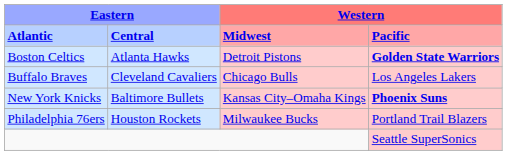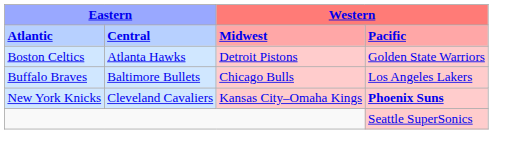 <table class="wikitable">
 <tr>
 <th colspan="2" style="background-color: #99A8FF;"><a href='#'>Eastern</a></th>
 <th colspan="2" style="background-color: #FF7B77;"><a href='#'>Western</a></th>
 </tr>
 <tr>
 <td style="background-color: #B7D0FF;"><strong><a href='#'>Atlantic</a></strong></td>
 <td style="background-color: #B7D0FF;"><strong><a href='#'>Central</a></strong></td>
 <td style="background-color: #FFA7A7;"><strong><a href='#'>Midwest</a></strong></td>
 <td style="background-color: #FFA7A7;"><strong><a href='#'>Pacific</a></strong></td>
 </tr>
 <tr>
 <td style="background-color: #D0E7FF;"><a href='#'>Boston Celtics</a></td>
 <td style="background-color: #D0E7FF;"><a href='#'>Atlanta Hawks</a></td>
 <td style="background-color: #FFCCCC;"><a href='#'>Detroit Pistons</a></td>
-<td style="background-color: #FFCCCC;"><strong><a href='#'>Golden State Warriors</a></strong></td>
+<td style="background-color: #FFCCCC;"><a href='#'>Golden State Warriors</a></td>
 </tr>
 <tr>
 <td style="background-color: #D0E7FF;"><a href='#'>Buffalo Braves</a></td>
-<td style="background-color: #D0E7FF;"><a href='#'>Cleveland Cavaliers</a></td>
+<td style="background-color: #D0E7FF;"><a href='#'>Baltimore Bullets</a></td>
 <td style="background-color: #FFCCCC;"><a href='#'>Chicago Bulls</a></td>
 <td style="background-color: #FFCCCC;"><a href='#'>Los Angeles Lakers</a></td>
 </tr>
 <tr>
 <td style="background-color: #D0E7FF;"><a href='#'>New York Knicks</a></td>
-<td style="background-color: #D0E7FF;"><a href='#'>Baltimore Bullets</a></td>
+<td style="background-color: #D0E7FF;"><a href='#'>Cleveland Cavaliers</a></td>
 <td style="background-color: #FFCCCC;"><a href='#'>Kansas City–Omaha Kings</a></td>
 <td style="background-color: #FFCCCC;"><strong><a href='#'>Phoenix Suns</a></strong></td>
-</tr>
-<tr>
-<td style="background-color: #D0E7FF;"><a href='#'>Philadelphia 76ers</a></td>
-<td style="background-color: #D0E7FF;"><a href='#'>Houston Rockets</a></td>
-<td style="background-color: #FFCCCC;"><a href='#'>Milwaukee Bucks</a></td>
-<td style="background-color: #FFCCCC;"><a href='#'>Portland Trail Blazers</a></td>
 </tr>
 <tr>
 <td colspan="3"> </td>
 <td style="background-color: #FFCCCC;"><a href='#'>Seattle SuperSonics</a></td>
 </tr>
 </table>
